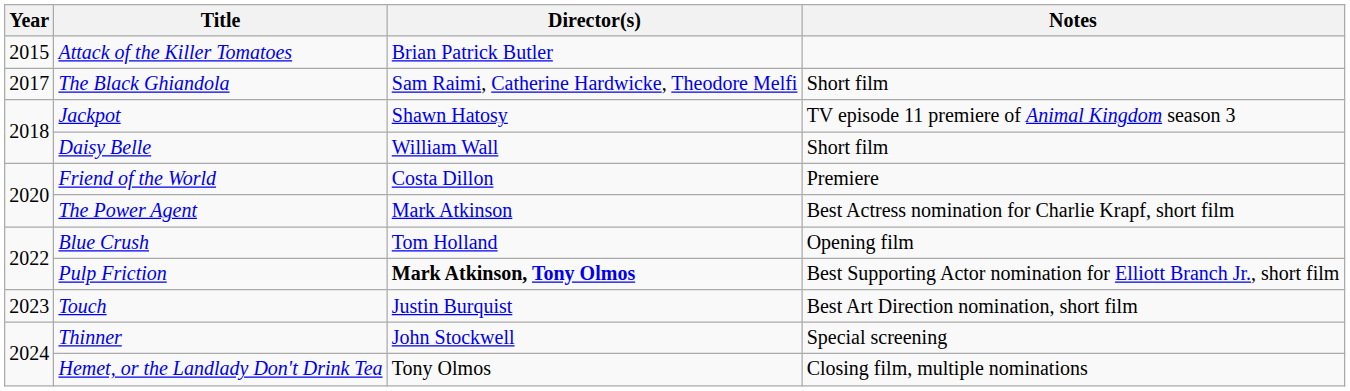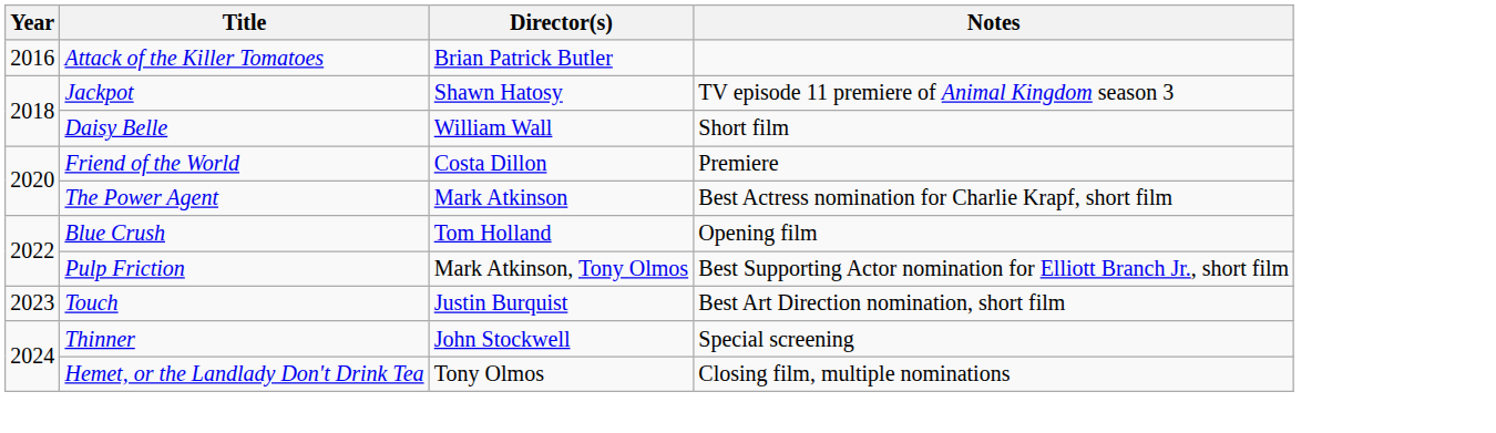 <table class="wikitable">
 <tr>
 <th>Year</th>
 <th>Title</th>
 <th>Director(s)</th>
 <th>Notes</th>
 </tr>
 <tr>
-<td>2015</td>
+<td>2016</td>
 <td><em><a href='#'>Attack of the Killer Tomatoes</a></em></td>
 <td><a href='#'>Brian Patrick Butler</a></td>
 <td></td>
-</tr>
-<tr>
-<td>2017</td>
-<td><em><a href='#'>The Black Ghiandola</a></em></td>
-<td><a href='#'>Sam Raimi</a>, <a href='#'>Catherine Hardwicke</a>, <a href='#'>Theodore Melfi</a></td>
-<td>Short film</td>
 </tr>
 <tr>
 <td rowspan="2">2018</td>
 <td><em><a href='#'>Jackpot</a></em></td>
 <td><a href='#'>Shawn Hatosy</a></td>
 <td>TV episode 11 premiere of <em><a href='#'>Animal Kingdom</a></em> season 3</td>
 </tr>
 <tr>
 <td><a href='#'><em>Daisy Belle</em></a></td>
 <td><a href='#'>William Wall</a></td>
 <td>Short film</td>
 </tr>
 <tr>
 <td rowspan="2">2020</td>
 <td><em><a href='#'>Friend of the World</a></em></td>
 <td><a href='#'>Costa Dillon</a></td>
 <td>Premiere</td>
 </tr>
 <tr>
 <td><em><a href='#'>The Power Agent</a></em></td>
 <td><a href='#'>Mark Atkinson</a></td>
 <td>Best Actress nomination for Charlie Krapf, short film<em></em></td>
 </tr>
 <tr>
 <td rowspan="2">2022</td>
 <td><em><a href='#'>Blue Crush</a></em></td>
 <td><a href='#'>Tom Holland</a></td>
 <td>Opening film</td>
 </tr>
 <tr>
 <td><a href='#'><em>Pulp Friction</em></a></td>
-<td><strong>Mark Atkinson, <a href='#'>Tony Olmos</a></strong></td>
+<td>Mark Atkinson, <a href='#'>Tony Olmos</a></td>
 <td>Best Supporting Actor nomination for <a href='#'>Elliott Branch Jr.</a>, short film</td>
 </tr>
 <tr>
 <td>2023</td>
 <td><a href='#'><em>Touch</em></a></td>
 <td><a href='#'>Justin Burquist</a></td>
 <td>Best Art Direction nomination, short film</td>
 </tr>
 <tr>
 <td rowspan="2">2024</td>
 <td><a href='#'><em>Thinner</em></a></td>
 <td><a href='#'>John Stockwell</a></td>
 <td>Special screening</td>
 </tr>
 <tr>
 <td><em><a href='#'>Hemet, or the Landlady Don't Drink Tea</a></em></td>
 <td>Tony Olmos</td>
 <td>Closing film, multiple nominations</td>
 </tr>
 </table>
